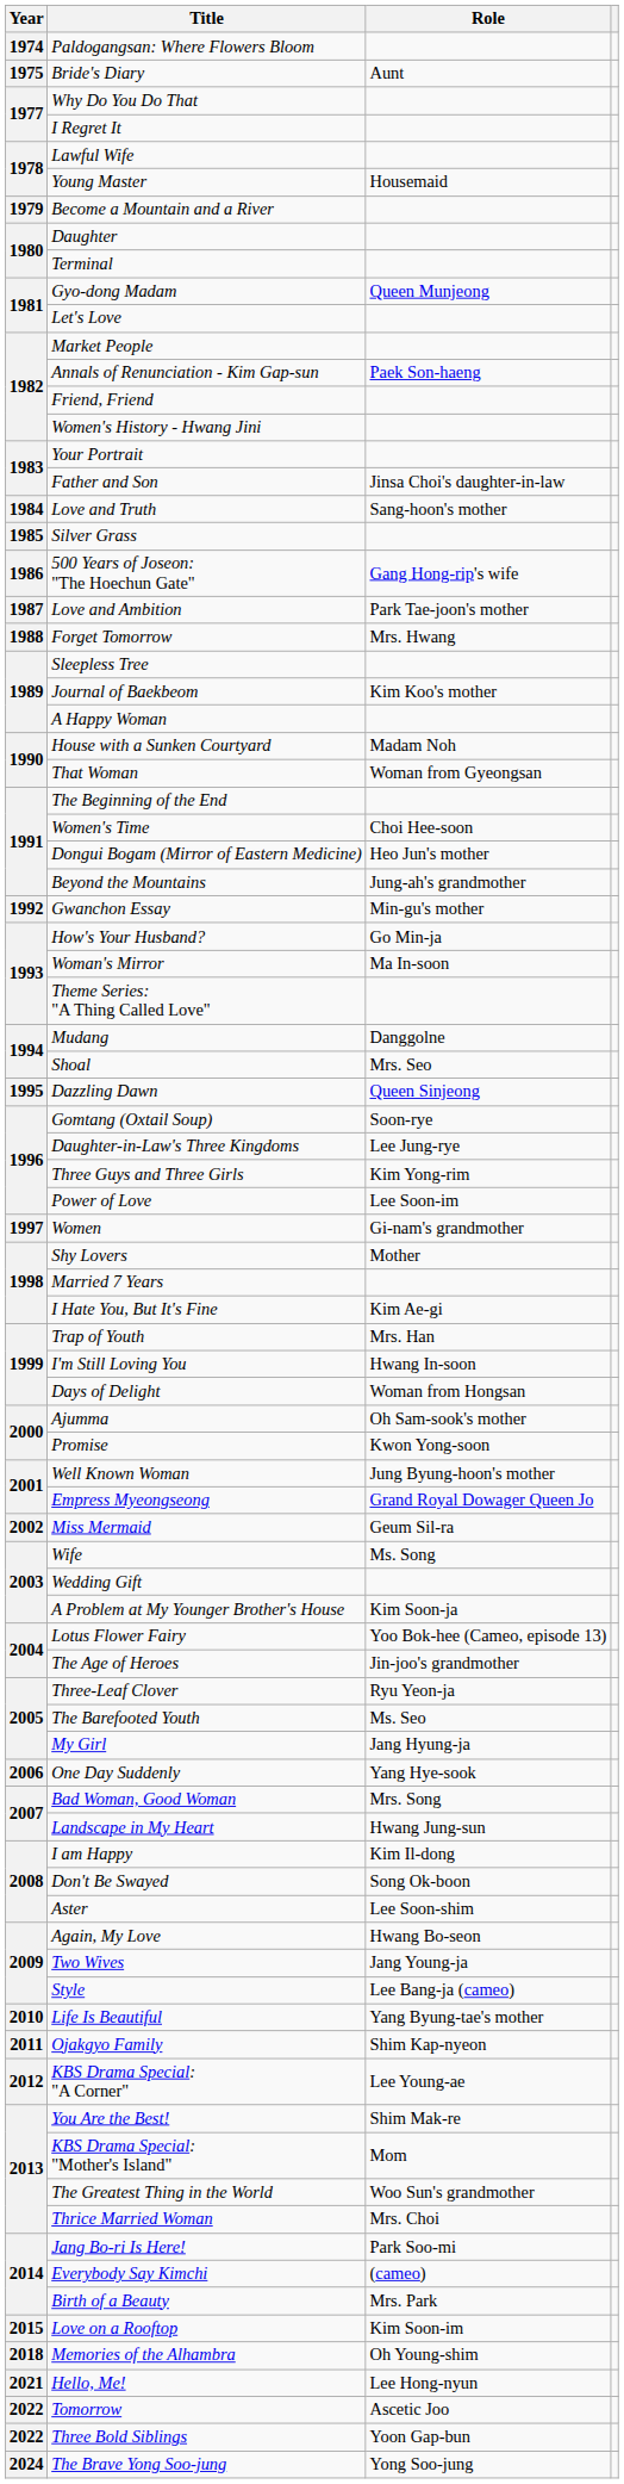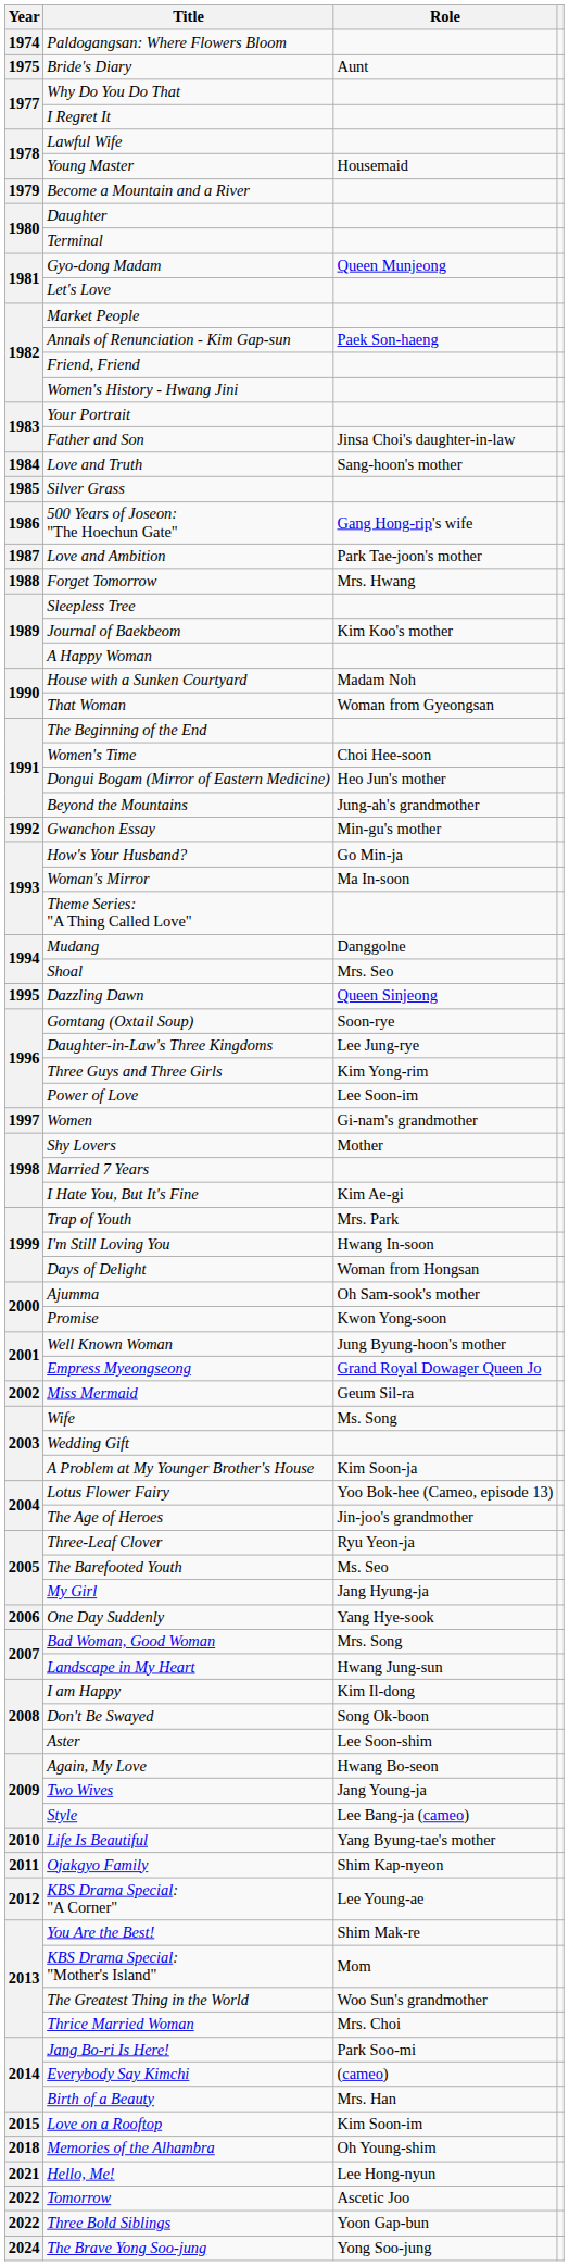 <table class="wikitable plainrowheaders sortable">
 <tr>
 <th scope="col">Year</th>
 <th scope="col">Title</th>
 <th scope="col">Role</th>
 <th scope="col" class="unsortable"></th>
 </tr>
 <tr>
 <th scope="row">1974</th>
 <td><em>Paldogangsan: Where Flowers Bloom</em></td>
 <td></td>
 <td style="text-align:center"></td>
 </tr>
 <tr>
 <th scope="row">1975</th>
 <td><em>Bride's Diary</em></td>
 <td>Aunt</td>
 <td style="text-align:center"></td>
 </tr>
 <tr>
 <th scope="row"  rowspan="2">1977</th>
 <td><em>Why Do You Do That</em></td>
 <td></td>
 <td style="text-align:center"></td>
 </tr>
 <tr>
 <td><em>I Regret It</em></td>
 <td></td>
 <td style="text-align:center"></td>
 </tr>
 <tr>
 <th scope="row" rowspan="2">1978</th>
 <td><em>Lawful Wife</em></td>
 <td></td>
 <td style="text-align:center"></td>
 </tr>
 <tr>
 <td><em>Young Master</em></td>
 <td>Housemaid</td>
 <td style="text-align:center"></td>
 </tr>
 <tr>
 <th scope="row">1979</th>
 <td><em>Become a Mountain and a River</em></td>
 <td></td>
 <td style="text-align:center"></td>
 </tr>
 <tr>
 <th scope="row" rowspan="2">1980</th>
 <td><em>Daughter</em></td>
 <td></td>
 <td style="text-align:center"></td>
 </tr>
 <tr>
 <td><em>Terminal</em></td>
 <td></td>
 <td style="text-align:center"></td>
 </tr>
 <tr>
 <th scope="row" rowspan="2">1981</th>
 <td><em>Gyo-dong Madam</em></td>
 <td><a href='#'>Queen Munjeong</a></td>
 <td style="text-align:center"></td>
 </tr>
 <tr>
 <td><em>Let's Love</em></td>
 <td></td>
 <td style="text-align:center"></td>
 </tr>
 <tr>
 <th scope="row" rowspan="4">1982</th>
 <td><em>Market People</em></td>
 <td></td>
 <td style="text-align:center"></td>
 </tr>
 <tr>
 <td><em>Annals of Renunciation - Kim Gap-sun</em></td>
 <td><a href='#'>Paek Son-haeng</a></td>
 <td style="text-align:center"></td>
 </tr>
 <tr>
 <td><em>Friend, Friend</em></td>
 <td></td>
 <td style="text-align:center"></td>
 </tr>
 <tr>
 <td><em>Women's History - Hwang Jini</em></td>
 <td></td>
 <td style="text-align:center"></td>
 </tr>
 <tr>
 <th scope="row" rowspan="2">1983</th>
 <td><em>Your Portrait</em></td>
 <td></td>
 <td style="text-align:center"></td>
 </tr>
 <tr>
 <td><em>Father and Son</em></td>
 <td>Jinsa Choi's daughter-in-law</td>
 <td style="text-align:center"></td>
 </tr>
 <tr>
 <th scope="row">1984</th>
 <td><em>Love and Truth</em></td>
 <td>Sang-hoon's mother</td>
 <td style="text-align:center"></td>
 </tr>
 <tr>
 <th scope="row">1985</th>
 <td><em>Silver Grass</em></td>
 <td></td>
 <td style="text-align:center"></td>
 </tr>
 <tr>
 <th scope="row">1986</th>
 <td><em>500 Years of Joseon:</em><br>"The Hoechun Gate"</td>
 <td><a href='#'>Gang Hong-rip</a>'s wife</td>
 <td style="text-align:center"></td>
 </tr>
 <tr>
 <th scope="row">1987</th>
 <td><em>Love and Ambition</em></td>
 <td>Park Tae-joon's mother</td>
 <td style="text-align:center"></td>
 </tr>
 <tr>
 <th scope="row">1988</th>
 <td><em>Forget Tomorrow</em></td>
 <td>Mrs. Hwang</td>
 <td style="text-align:center"></td>
 </tr>
 <tr>
 <th scope="row" rowspan="3">1989</th>
 <td><em>Sleepless Tree</em></td>
 <td></td>
 <td style="text-align:center"></td>
 </tr>
 <tr>
 <td><em>Journal of Baekbeom</em></td>
 <td>Kim Koo's mother</td>
 <td style="text-align:center"></td>
 </tr>
 <tr>
 <td><em>A Happy Woman</em></td>
 <td></td>
 <td style="text-align:center"></td>
 </tr>
 <tr>
 <th scope="row" rowspan="2">1990</th>
 <td><em>House with a Sunken Courtyard</em></td>
 <td>Madam Noh</td>
 <td style="text-align:center"></td>
 </tr>
 <tr>
 <td><em>That Woman</em></td>
 <td>Woman from Gyeongsan</td>
 <td style="text-align:center"></td>
 </tr>
 <tr>
 <th scope="row" rowspan="4">1991</th>
 <td><em>The Beginning of the End</em></td>
 <td></td>
 <td style="text-align:center"></td>
 </tr>
 <tr>
 <td><em>Women's Time</em></td>
 <td>Choi Hee-soon</td>
 <td style="text-align:center"></td>
 </tr>
 <tr>
 <td><em>Dongui Bogam (Mirror of Eastern Medicine)</em></td>
 <td>Heo Jun's mother</td>
 <td style="text-align:center"></td>
 </tr>
 <tr>
 <td><em>Beyond the Mountains</em></td>
 <td>Jung-ah's grandmother</td>
 <td style="text-align:center"></td>
 </tr>
 <tr>
 <th scope="row">1992</th>
 <td><em>Gwanchon Essay</em></td>
 <td>Min-gu's mother</td>
 <td style="text-align:center"></td>
 </tr>
 <tr>
 <th scope="row" rowspan="3">1993</th>
 <td><em>How's Your Husband?</em></td>
 <td>Go Min-ja</td>
 <td style="text-align:center"></td>
 </tr>
 <tr>
 <td><em>Woman's Mirror</em></td>
 <td>Ma In-soon</td>
 <td style="text-align:center"></td>
 </tr>
 <tr>
 <td><em>Theme Series:</em><br>"A Thing Called Love"</td>
 <td></td>
 <td style="text-align:center"></td>
 </tr>
 <tr>
 <th scope="row" rowspan="2">1994</th>
 <td><em>Mudang</em></td>
 <td>Danggolne</td>
 <td style="text-align:center"></td>
 </tr>
 <tr>
 <td><em>Shoal</em></td>
 <td>Mrs. Seo</td>
 <td style="text-align:center"></td>
 </tr>
 <tr>
 <th scope="row">1995</th>
 <td><em>Dazzling Dawn</em></td>
 <td><a href='#'>Queen Sinjeong</a></td>
 <td style="text-align:center"></td>
 </tr>
 <tr>
 <th scope="row" rowspan="4">1996</th>
 <td><em>Gomtang (Oxtail Soup)</em></td>
 <td>Soon-rye</td>
 <td style="text-align:center"></td>
 </tr>
 <tr>
 <td><em>Daughter-in-Law's Three Kingdoms</em></td>
 <td>Lee Jung-rye</td>
 <td style="text-align:center"></td>
 </tr>
 <tr>
 <td><em>Three Guys and Three Girls</em></td>
 <td>Kim Yong-rim</td>
 <td style="text-align:center"></td>
 </tr>
 <tr>
 <td><em>Power of Love</em></td>
 <td>Lee Soon-im</td>
 <td style="text-align:center"></td>
 </tr>
 <tr>
 <th scope="row">1997</th>
 <td><em>Women</em></td>
 <td>Gi-nam's grandmother</td>
 <td style="text-align:center"></td>
 </tr>
 <tr>
 <th scope="row" rowspan="3">1998</th>
 <td><em>Shy Lovers</em></td>
 <td>Mother</td>
 <td style="text-align:center"></td>
 </tr>
 <tr>
 <td><em>Married 7 Years</em></td>
 <td></td>
 <td style="text-align:center"></td>
 </tr>
 <tr>
 <td><em>I Hate You, But It's Fine</em></td>
 <td>Kim Ae-gi</td>
 <td style="text-align:center"></td>
 </tr>
 <tr>
 <th scope="row" rowspan="3">1999</th>
 <td><em>Trap of Youth</em></td>
-<td>Mrs. Han</td>
+<td>Mrs. Park</td>
 <td style="text-align:center"></td>
 </tr>
 <tr>
 <td><em>I'm Still Loving You</em></td>
 <td>Hwang In-soon</td>
 <td style="text-align:center"></td>
 </tr>
 <tr>
 <td><em>Days of Delight</em></td>
 <td>Woman from Hongsan</td>
 <td style="text-align:center"></td>
 </tr>
 <tr>
 <th scope="row" rowspan="2">2000</th>
 <td><em>Ajumma</em> </td>
 <td>Oh Sam-sook's mother</td>
 <td style="text-align:center"></td>
 </tr>
 <tr>
 <td><em>Promise</em></td>
 <td>Kwon Yong-soon</td>
 <td style="text-align:center"></td>
 </tr>
 <tr>
 <th scope="row" rowspan="2">2001</th>
 <td><em>Well Known Woman</em></td>
 <td>Jung Byung-hoon's mother</td>
 <td style="text-align:center"></td>
 </tr>
 <tr>
 <td><em><a href='#'>Empress Myeongseong</a></em></td>
 <td><a href='#'>Grand Royal Dowager Queen Jo</a> </td>
 <td style="text-align:center"></td>
 </tr>
 <tr>
 <th scope="row">2002</th>
 <td><em><a href='#'>Miss Mermaid</a></em></td>
 <td>Geum Sil-ra</td>
 <td style="text-align:center"></td>
 </tr>
 <tr>
 <th scope="row" rowspan="3">2003</th>
 <td><em>Wife</em></td>
 <td>Ms. Song</td>
 <td style="text-align:center"></td>
 </tr>
 <tr>
 <td><em>Wedding Gift</em></td>
 <td></td>
 <td style="text-align:center"></td>
 </tr>
 <tr>
 <td><em>A Problem at My Younger Brother's House</em></td>
 <td>Kim Soon-ja</td>
 <td style="text-align:center"></td>
 </tr>
 <tr>
 <th scope="row" rowspan="2">2004</th>
 <td><em>Lotus Flower Fairy</em></td>
 <td>Yoo Bok-hee (Cameo, episode 13)</td>
 <td style="text-align:center"></td>
 </tr>
 <tr>
 <td><em>The Age of Heroes</em></td>
 <td>Jin-joo's grandmother</td>
 <td style="text-align:center"></td>
 </tr>
 <tr>
 <th scope="row" rowspan="3">2005</th>
 <td><em>Three-Leaf Clover</em></td>
 <td>Ryu Yeon-ja</td>
 <td style="text-align:center"></td>
 </tr>
 <tr>
 <td><em>The Barefooted Youth</em></td>
 <td>Ms. Seo</td>
 <td style="text-align:center"></td>
 </tr>
 <tr>
 <td><em><a href='#'>My Girl</a></em></td>
 <td>Jang Hyung-ja</td>
 <td style="text-align:center"></td>
 </tr>
 <tr>
 <th scope="row">2006</th>
 <td><em>One Day Suddenly</em></td>
 <td>Yang Hye-sook</td>
 <td style="text-align:center"></td>
 </tr>
 <tr>
 <th scope="row" rowspan="2">2007</th>
 <td><em><a href='#'>Bad Woman, Good Woman</a></em></td>
 <td>Mrs. Song</td>
 <td style="text-align:center"></td>
 </tr>
 <tr>
 <td><em><a href='#'>Landscape in My Heart</a></em></td>
 <td>Hwang Jung-sun</td>
 <td style="text-align:center"></td>
 </tr>
 <tr>
 <th scope="row" rowspan="3">2008</th>
 <td><em>I am Happy</em></td>
 <td>Kim Il-dong</td>
 <td style="text-align:center"></td>
 </tr>
 <tr>
 <td><em>Don't Be Swayed</em></td>
 <td>Song Ok-boon</td>
 <td style="text-align:center"></td>
 </tr>
 <tr>
 <td><em>Aster</em></td>
 <td>Lee Soon-shim</td>
 <td style="text-align:center"></td>
 </tr>
 <tr>
 <th scope="row" rowspan="3">2009</th>
 <td><em>Again, My Love</em></td>
 <td>Hwang Bo-seon</td>
 <td style="text-align:center"></td>
 </tr>
 <tr>
 <td><em><a href='#'>Two Wives</a></em></td>
 <td>Jang Young-ja</td>
 <td style="text-align:center"></td>
 </tr>
 <tr>
 <td><em><a href='#'>Style</a></em></td>
 <td>Lee Bang-ja (<a href='#'>cameo</a>)</td>
 <td style="text-align:center"></td>
 </tr>
 <tr>
 <th scope="row">2010</th>
 <td><em><a href='#'>Life Is Beautiful</a></em></td>
 <td>Yang Byung-tae's mother</td>
 <td style="text-align:center"></td>
 </tr>
 <tr>
 <th scope="row">2011</th>
 <td><em><a href='#'>Ojakgyo Family</a></em></td>
 <td>Shim Kap-nyeon</td>
 <td style="text-align:center"></td>
 </tr>
 <tr>
 <th scope="row">2012</th>
 <td><em><a href='#'>KBS Drama Special</a>:</em><br>"A Corner"</td>
 <td>Lee Young-ae</td>
 <td style="text-align:center"></td>
 </tr>
 <tr>
 <th scope="row" rowspan="4">2013</th>
 <td><em><a href='#'>You Are the Best!</a></em></td>
 <td>Shim Mak-re</td>
 <td style="text-align:center"></td>
 </tr>
 <tr>
 <td><em><a href='#'>KBS Drama Special</a>:</em><br>"Mother's Island"</td>
 <td>Mom</td>
 <td style="text-align:center"></td>
 </tr>
 <tr>
 <td><em>The Greatest Thing in the World</em></td>
 <td>Woo Sun's grandmother</td>
 <td style="text-align:center"></td>
 </tr>
 <tr>
 <td><em><a href='#'>Thrice Married Woman</a></em></td>
 <td>Mrs. Choi</td>
 <td style="text-align:center"></td>
 </tr>
 <tr>
 <th scope="row" rowspan="3">2014</th>
 <td><em><a href='#'>Jang Bo-ri Is Here!</a></em></td>
 <td>Park Soo-mi</td>
 <td style="text-align:center"></td>
 </tr>
 <tr>
 <td><em><a href='#'>Everybody Say Kimchi</a></em></td>
 <td>(<a href='#'>cameo</a>)</td>
 <td style="text-align:center"></td>
 </tr>
 <tr>
 <td><em><a href='#'>Birth of a Beauty</a></em></td>
-<td>Mrs. Park</td>
+<td>Mrs. Han</td>
 <td style="text-align:center"></td>
 </tr>
 <tr>
 <th scope="row">2015</th>
 <td><em><a href='#'>Love on a Rooftop</a></em></td>
 <td>Kim Soon-im</td>
 <td style="text-align:center"></td>
 </tr>
 <tr>
 <th scope="row">2018</th>
 <td><em><a href='#'>Memories of the Alhambra</a></em></td>
 <td>Oh Young-shim</td>
 <td style="text-align:center"></td>
 </tr>
 <tr>
 <th scope="row">2021</th>
 <td><em><a href='#'>Hello, Me!</a></em></td>
 <td>Lee Hong-nyun</td>
 <td style="text-align:center"></td>
 </tr>
 <tr>
 <th scope="row">2022</th>
 <td><em><a href='#'>Tomorrow</a></em></td>
 <td>Ascetic  Joo</td>
 <td style="text-align:center"></td>
 </tr>
 <tr>
 <th scope="row">2022</th>
 <td><em><a href='#'>Three Bold Siblings</a></em></td>
 <td>Yoon Gap-bun</td>
 <td style="text-align:center"></td>
 </tr>
 <tr>
 <th scope="row">2024</th>
 <td><em><a href='#'>The Brave Yong Soo-jung</a></em></td>
 <td>Yong Soo-jung</td>
 <td style="text-align:center"></td>
 </tr>
 </table>
